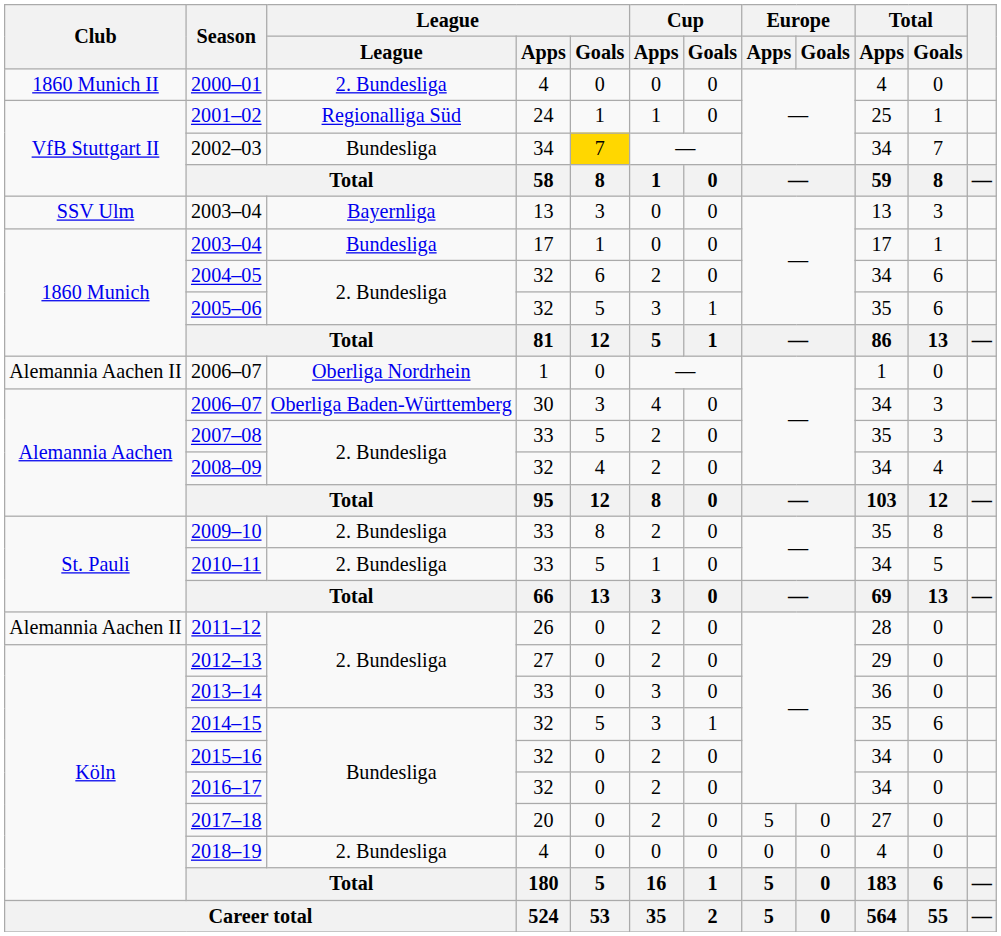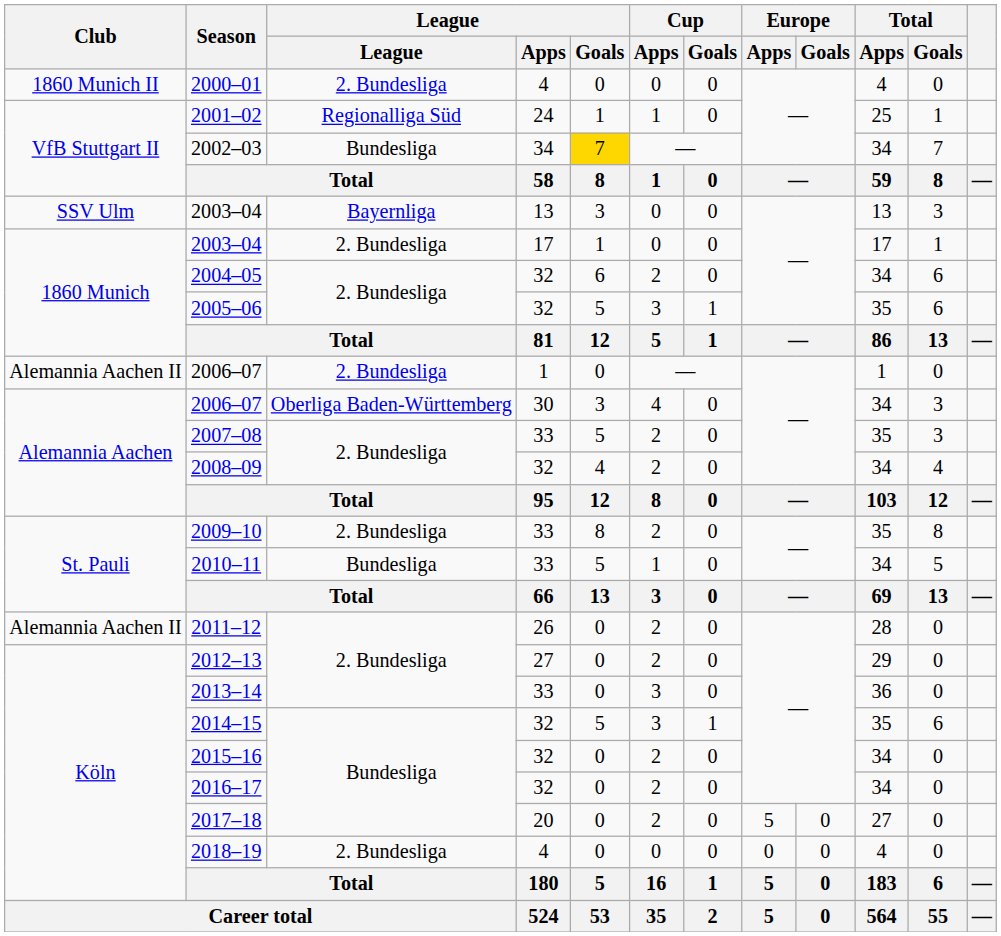 <table class="wikitable" style="text-align:center">
 <tr>
 <th rowspan="2">Club</th>
 <th rowspan="2">Season</th>
 <th colspan="3">League</th>
 <th colspan="2">Cup</th>
 <th colspan="2">Europe</th>
 <th colspan="2">Total</th>
 <th rowspan="2"></th>
 </tr>
 <tr>
 <th>League</th>
 <th>Apps</th>
 <th>Goals</th>
 <th>Apps</th>
 <th>Goals</th>
 <th>Apps</th>
 <th>Goals</th>
 <th>Apps</th>
 <th>Goals</th>
 </tr>
 <tr>
 <td><a href='#'>1860 Munich II</a></td>
 <td><a href='#'>2000–01</a></td>
 <td><a href='#'>2. Bundesliga</a></td>
 <td>4</td>
 <td>0</td>
 <td>0</td>
 <td>0</td>
 <td rowspan="3" colspan="2">—</td>
 <td>4</td>
 <td>0</td>
 <td></td>
 </tr>
 <tr>
 <td rowspan="3"><a href='#'>VfB Stuttgart II</a></td>
 <td><a href='#'>2001–02</a></td>
 <td><a href='#'>Regionalliga Süd</a></td>
 <td>24</td>
 <td>1</td>
 <td>1</td>
 <td>0</td>
 <td>25</td>
 <td>1</td>
 <td></td>
 </tr>
 <tr>
 <td>2002–03</td>
 <td>Bundesliga</td>
 <td>34</td>
 <td style="background: gold;">7</td>
 <td colspan="2">—</td>
 <td>34</td>
 <td>7</td>
 <td></td>
 </tr>
 <tr>
 <th colspan="2">Total</th>
 <th>58</th>
 <th>8</th>
 <th>1</th>
 <th>0</th>
 <th colspan="2">—</th>
 <th>59</th>
 <th>8</th>
 <th>—</th>
 </tr>
 <tr>
 <td><a href='#'>SSV Ulm</a></td>
 <td>2003–04</td>
 <td><a href='#'>Bayernliga</a></td>
 <td>13</td>
 <td>3</td>
 <td>0</td>
 <td>0</td>
 <td rowspan="4" colspan="2">—</td>
 <td>13</td>
 <td>3</td>
 <td></td>
 </tr>
 <tr>
 <td rowspan="4"><a href='#'>1860 Munich</a></td>
 <td><a href='#'>2003–04</a></td>
-<td><a href='#'>Bundesliga</a></td>
+<td>2. Bundesliga</td>
 <td>17</td>
 <td>1</td>
 <td>0</td>
 <td>0</td>
 <td>17</td>
 <td>1</td>
 <td></td>
 </tr>
 <tr>
 <td><a href='#'>2004–05</a></td>
 <td rowspan="2">2. Bundesliga</td>
 <td>32</td>
 <td>6</td>
 <td>2</td>
 <td>0</td>
 <td>34</td>
 <td>6</td>
 <td></td>
 </tr>
 <tr>
 <td><a href='#'>2005–06</a></td>
 <td>32</td>
 <td>5</td>
 <td>3</td>
 <td>1</td>
 <td>35</td>
 <td>6</td>
 <td></td>
 </tr>
 <tr>
 <th colspan="2">Total</th>
 <th>81</th>
 <th>12</th>
 <th>5</th>
 <th>1</th>
 <th colspan="2">—</th>
 <th>86</th>
 <th>13</th>
 <th>—</th>
 </tr>
 <tr>
 <td>Alemannia Aachen II</td>
 <td>2006–07</td>
-<td><a href='#'>Oberliga Nordrhein</a></td>
+<td><a href='#'>2. Bundesliga</a></td>
 <td>1</td>
 <td>0</td>
 <td colspan="2">—</td>
 <td rowspan="4" colspan="2">—</td>
 <td>1</td>
 <td>0</td>
 <td></td>
 </tr>
 <tr>
 <td rowspan="4"><a href='#'>Alemannia Aachen</a></td>
 <td><a href='#'>2006–07</a></td>
 <td><a href='#'>Oberliga Baden-Württemberg</a></td>
 <td>30</td>
 <td>3</td>
 <td>4</td>
 <td>0</td>
 <td>34</td>
 <td>3</td>
 <td></td>
 </tr>
 <tr>
 <td><a href='#'>2007–08</a></td>
 <td rowspan="2">2. Bundesliga</td>
 <td>33</td>
 <td>5</td>
 <td>2</td>
 <td>0</td>
 <td>35</td>
 <td>3</td>
 <td></td>
 </tr>
 <tr>
 <td><a href='#'>2008–09</a></td>
 <td>32</td>
 <td>4</td>
 <td>2</td>
 <td>0</td>
 <td>34</td>
 <td>4</td>
 <td></td>
 </tr>
 <tr>
 <th colspan="2">Total</th>
 <th>95</th>
 <th>12</th>
 <th>8</th>
 <th>0</th>
 <th colspan="2">—</th>
 <th>103</th>
 <th>12</th>
 <th>—</th>
 </tr>
 <tr>
 <td rowspan="3"><a href='#'>St. Pauli</a></td>
 <td><a href='#'>2009–10</a></td>
 <td>2. Bundesliga</td>
 <td>33</td>
 <td>8</td>
 <td>2</td>
 <td>0</td>
 <td rowspan="2" colspan="2">—</td>
 <td>35</td>
 <td>8</td>
 <td></td>
 </tr>
 <tr>
 <td><a href='#'>2010–11</a></td>
-<td>2. Bundesliga</td>
+<td>Bundesliga</td>
 <td>33</td>
 <td>5</td>
 <td>1</td>
 <td>0</td>
 <td>34</td>
 <td>5</td>
 <td></td>
 </tr>
 <tr>
 <th colspan="2">Total</th>
 <th>66</th>
 <th>13</th>
 <th>3</th>
 <th>0</th>
 <th colspan="2">—</th>
 <th>69</th>
 <th>13</th>
 <th>—</th>
 </tr>
 <tr>
 <td>Alemannia Aachen II</td>
 <td><a href='#'>2011–12</a></td>
 <td rowspan="3">2. Bundesliga</td>
 <td>26</td>
 <td>0</td>
 <td>2</td>
 <td>0</td>
 <td rowspan="6" colspan="2">—</td>
 <td>28</td>
 <td>0</td>
 <td></td>
 </tr>
 <tr>
 <td rowspan="8"><a href='#'>Köln</a></td>
 <td><a href='#'>2012–13</a></td>
 <td>27</td>
 <td>0</td>
 <td>2</td>
 <td>0</td>
 <td>29</td>
 <td>0</td>
 <td></td>
 </tr>
 <tr>
 <td><a href='#'>2013–14</a></td>
 <td>33</td>
 <td>0</td>
 <td>3</td>
 <td>0</td>
 <td>36</td>
 <td>0</td>
 <td></td>
 </tr>
 <tr>
 <td><a href='#'>2014–15</a></td>
 <td rowspan="4">Bundesliga</td>
 <td>32</td>
 <td>5</td>
 <td>3</td>
 <td>1</td>
 <td>35</td>
 <td>6</td>
 <td></td>
 </tr>
 <tr>
 <td><a href='#'>2015–16</a></td>
 <td>32</td>
 <td>0</td>
 <td>2</td>
 <td>0</td>
 <td>34</td>
 <td>0</td>
 <td></td>
 </tr>
 <tr>
 <td><a href='#'>2016–17</a></td>
 <td>32</td>
 <td>0</td>
 <td>2</td>
 <td>0</td>
 <td>34</td>
 <td>0</td>
 <td></td>
 </tr>
 <tr>
 <td><a href='#'>2017–18</a></td>
 <td>20</td>
 <td>0</td>
 <td>2</td>
 <td>0</td>
 <td>5</td>
 <td>0</td>
 <td>27</td>
 <td>0</td>
 <td></td>
 </tr>
 <tr>
 <td><a href='#'>2018–19</a></td>
 <td>2. Bundesliga</td>
 <td>4</td>
 <td>0</td>
 <td>0</td>
 <td>0</td>
 <td>0</td>
 <td>0</td>
 <td>4</td>
 <td>0</td>
 <td></td>
 </tr>
 <tr>
 <th colspan="2">Total</th>
 <th>180</th>
 <th>5</th>
 <th>16</th>
 <th>1</th>
 <th>5</th>
 <th>0</th>
 <th>183</th>
 <th>6</th>
 <th>—</th>
 </tr>
 <tr>
 <th colspan="3">Career total</th>
 <th>524</th>
 <th>53</th>
 <th>35</th>
 <th>2</th>
 <th>5</th>
 <th>0</th>
 <th>564</th>
 <th>55</th>
 <th>—</th>
 </tr>
 </table>
